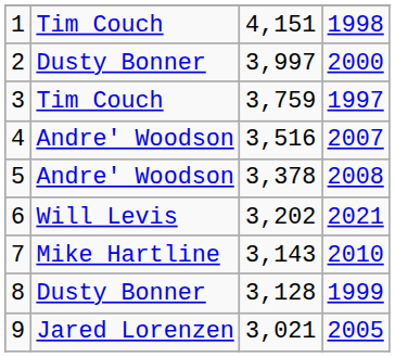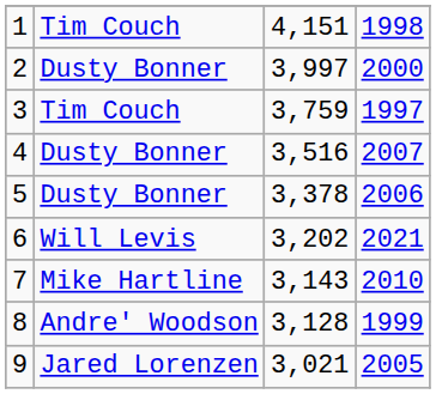 <table class="wikitable">
 <tr>
 </tr>
 <tr>
 <td>1</td>
 <td><a href='#'>Tim Couch</a></td>
 <td><abbr>4,151</abbr></td>
 <td><a href='#'>1998</a></td>
 </tr>
 <tr>
 <td>2</td>
 <td><a href='#'>Dusty Bonner</a></td>
 <td><abbr>3,997</abbr></td>
 <td><a href='#'>2000</a></td>
 </tr>
 <tr>
 <td>3</td>
 <td><a href='#'>Tim Couch</a></td>
 <td><abbr>3,759</abbr></td>
 <td><a href='#'>1997</a></td>
 </tr>
 <tr>
 <td>4</td>
-<td><a href='#'>Andre' Woodson</a></td>
+<td><a href='#'>Dusty Bonner</a></td>
 <td><abbr>3,516</abbr></td>
 <td><a href='#'>2007</a></td>
 </tr>
 <tr>
 <td>5</td>
-<td><a href='#'>Andre' Woodson</a></td>
+<td><a href='#'>Dusty Bonner</a></td>
 <td><abbr>3,378</abbr></td>
-<td><a href='#'>2008</a></td>
+<td><a href='#'>2006</a></td>
 </tr>
 <tr>
 <td>6</td>
 <td><a href='#'>Will Levis</a></td>
 <td><abbr>3,202</abbr></td>
 <td><a href='#'>2021</a></td>
 </tr>
 <tr>
 <td>7</td>
 <td><a href='#'>Mike Hartline</a></td>
 <td><abbr>3,143</abbr></td>
 <td><a href='#'>2010</a></td>
 </tr>
 <tr>
 <td>8</td>
-<td><a href='#'>Dusty Bonner</a></td>
+<td><a href='#'>Andre' Woodson</a></td>
 <td><abbr>3,128</abbr></td>
 <td><a href='#'>1999</a></td>
 </tr>
 <tr>
 <td>9</td>
 <td><a href='#'>Jared Lorenzen</a></td>
 <td><abbr>3,021</abbr></td>
 <td><a href='#'>2005</a></td>
 </tr>
 </table>
